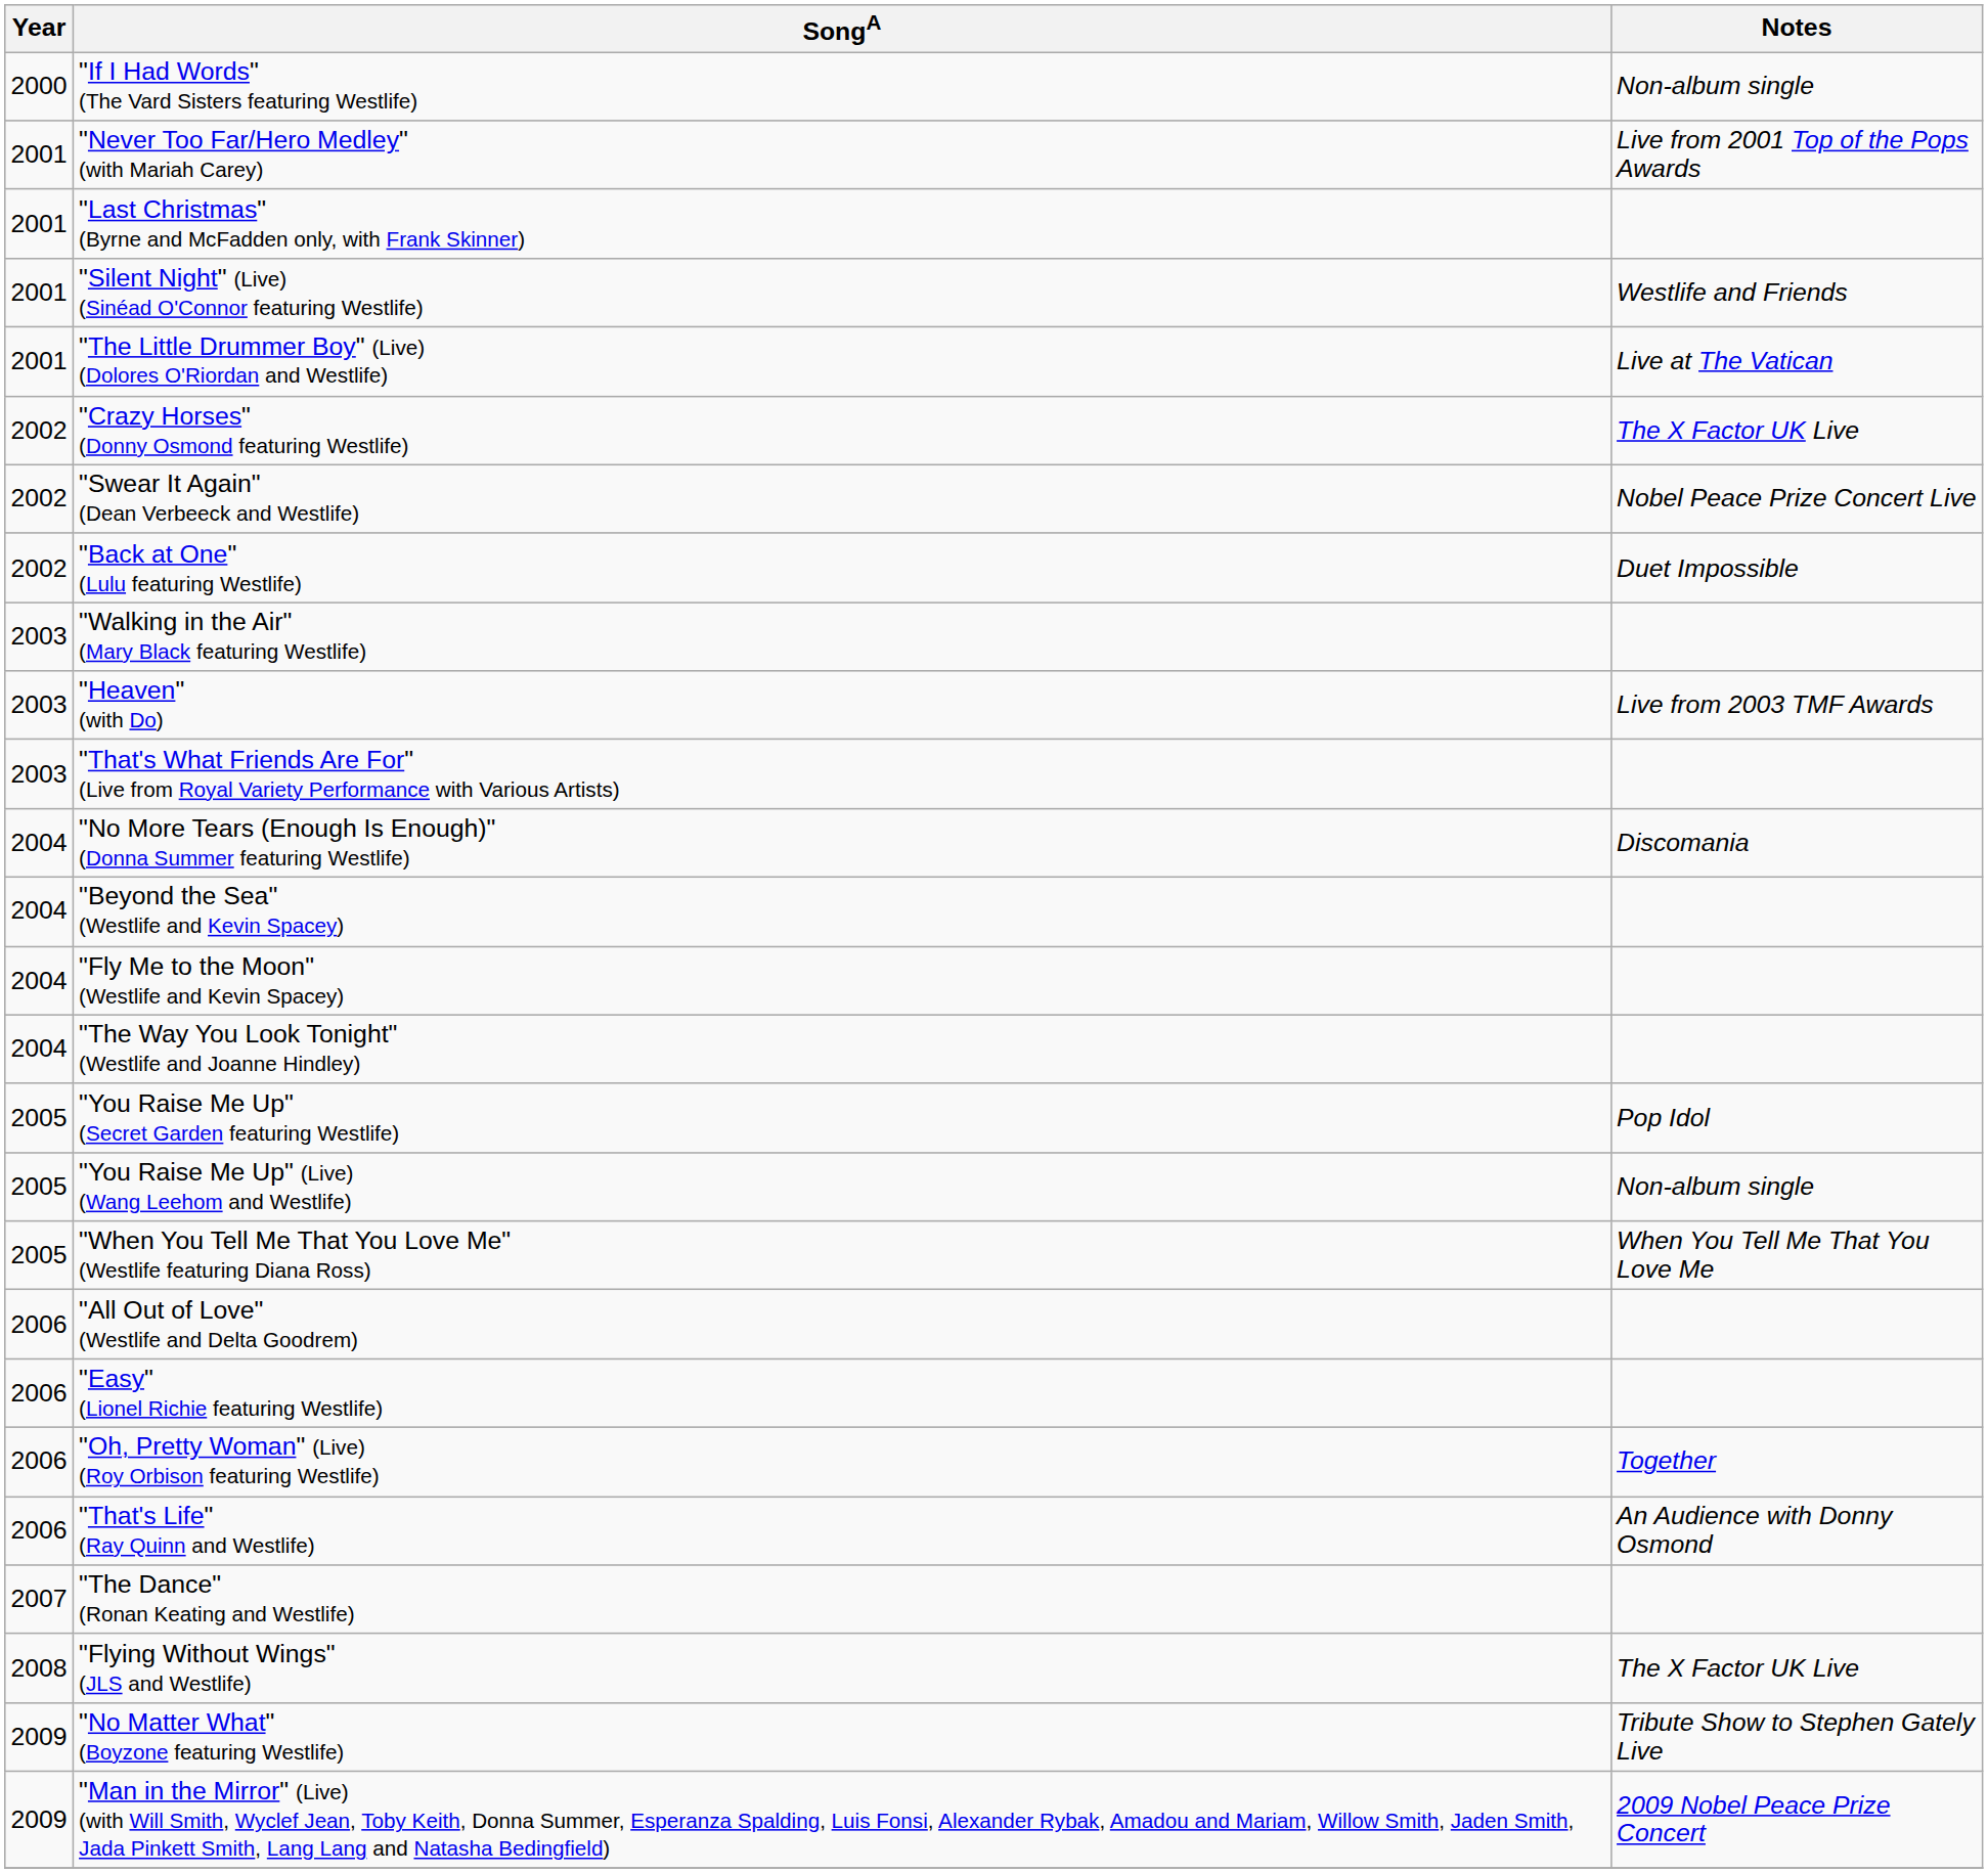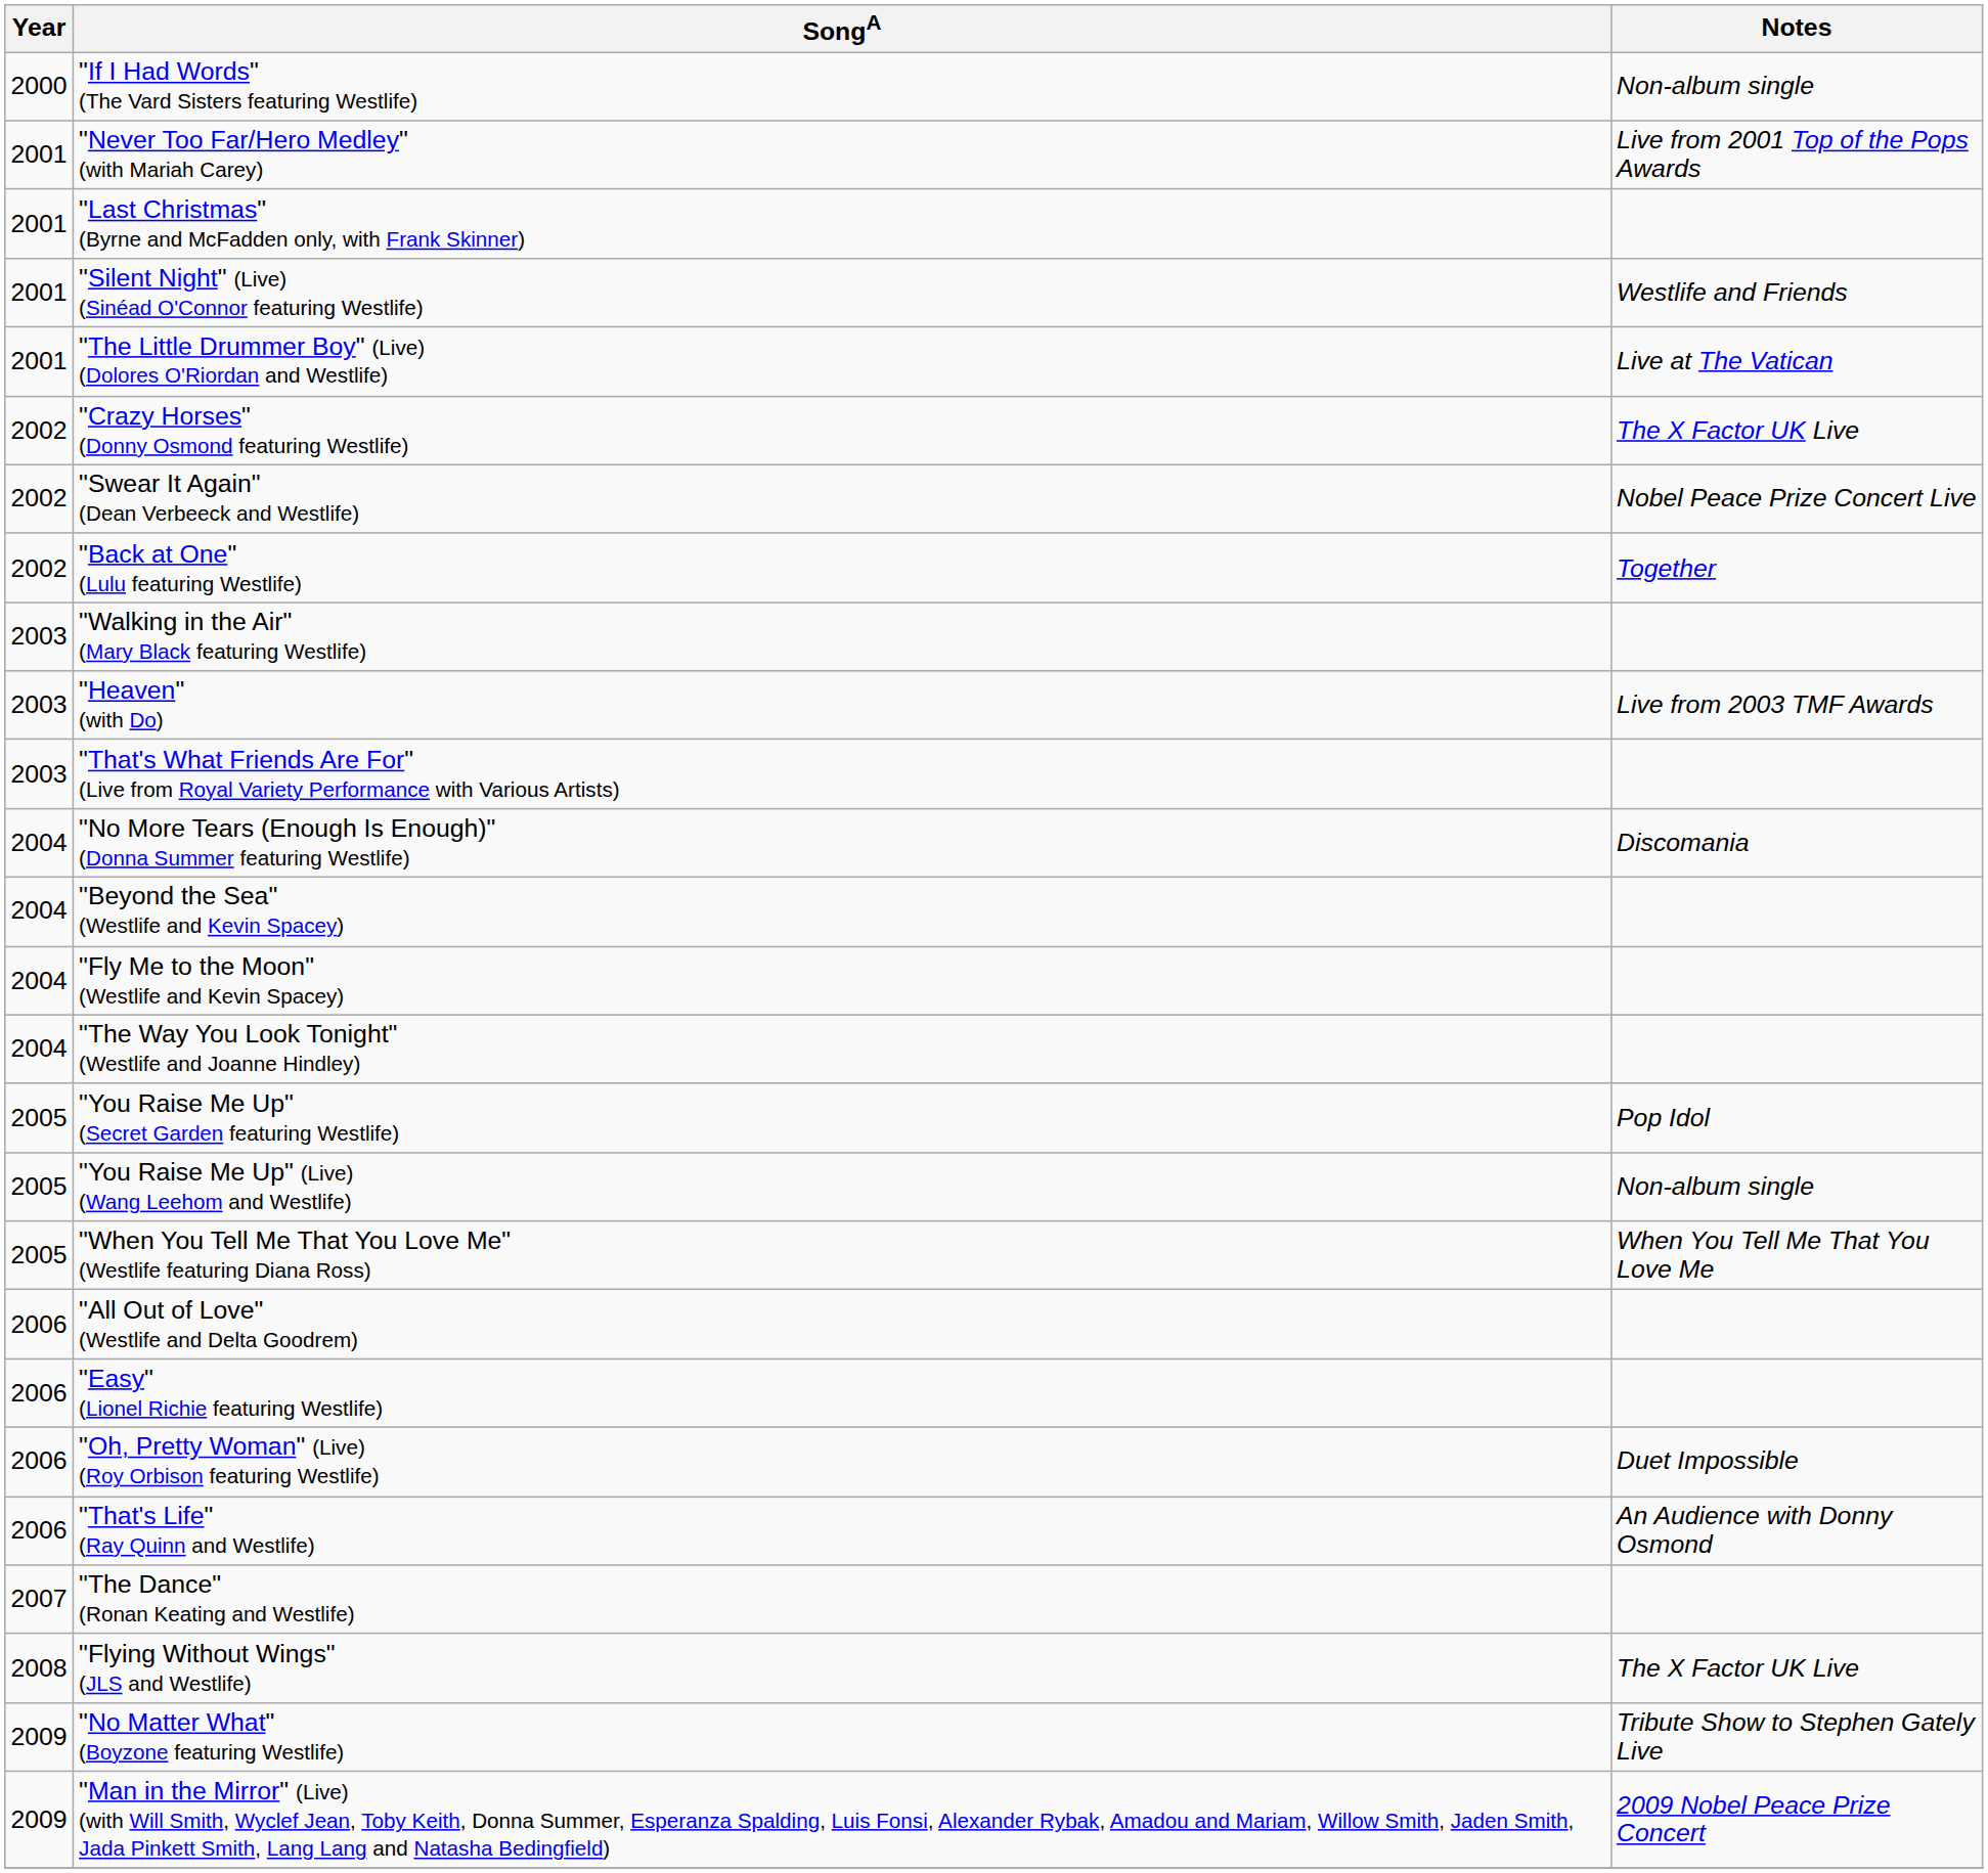 <table class="wikitable">
 <tr>
 <th>Year</th>
 <th>Song<sup>A</sup></th>
 <th>Notes</th>
 </tr>
 <tr>
 <td>2000</td>
 <td>"<a href='#'>If I Had Words</a>" <br><small>(The Vard Sisters featuring Westlife)</small></td>
 <td><em>Non-album single</em></td>
 </tr>
 <tr>
 <td>2001</td>
 <td>"<a href='#'>Never Too Far/Hero Medley</a>" <br><small>(with Mariah Carey)</small></td>
 <td><em>Live from 2001 <a href='#'>Top of the Pops</a> Awards</em></td>
 </tr>
 <tr>
 <td>2001</td>
 <td>"<a href='#'>Last Christmas</a>" <br><small>(Byrne and McFadden only, with <a href='#'>Frank Skinner</a>)</small></td>
 <td></td>
 </tr>
 <tr>
 <td>2001</td>
 <td>"<a href='#'>Silent Night</a>" <small>(Live)</small><br><small>(<a href='#'>Sinéad O'Connor</a> featuring Westlife)</small></td>
 <td><em>Westlife and Friends</em></td>
 </tr>
 <tr>
 <td>2001</td>
 <td>"<a href='#'>The Little Drummer Boy</a>" <small>(Live)</small><br><small>(<a href='#'>Dolores O'Riordan</a> and Westlife)</small></td>
 <td><em>Live at <a href='#'>The Vatican</a></em></td>
 </tr>
 <tr>
 <td>2002</td>
 <td>"<a href='#'>Crazy Horses</a>" <br><small>(<a href='#'>Donny Osmond</a> featuring Westlife)</small></td>
 <td><em><a href='#'>The X Factor UK</a> Live</em></td>
 </tr>
 <tr>
 <td>2002</td>
 <td>"Swear It Again" <br><small>(Dean Verbeeck and Westlife)</small></td>
 <td><em>Nobel Peace Prize Concert Live</em></td>
 </tr>
 <tr>
 <td>2002</td>
 <td>"<a href='#'>Back at One</a>" <br><small>(<a href='#'>Lulu</a> featuring Westlife)</small></td>
-<td><em>Duet Impossible</em></td>
+<td><em><a href='#'>Together</a></em></td>
 </tr>
 <tr>
 <td>2003</td>
 <td>"Walking in the Air" <br><small>(<a href='#'>Mary Black</a> featuring Westlife)</small></td>
 <td></td>
 </tr>
 <tr>
 <td>2003</td>
 <td>"<a href='#'>Heaven</a>" <br><small>(with <a href='#'>Do</a>)</small></td>
 <td><em>Live from 2003 TMF Awards</em></td>
 </tr>
 <tr>
 <td>2003</td>
 <td>"<a href='#'>That's What Friends Are For</a>" <br><small>(Live from <a href='#'>Royal Variety Performance</a> with Various Artists)</small></td>
 <td></td>
 </tr>
 <tr>
 <td>2004</td>
 <td>"No More Tears (Enough Is Enough)" <br><small>(<a href='#'>Donna Summer</a> featuring Westlife)</small></td>
 <td><em>Discomania</em></td>
 </tr>
 <tr>
 <td>2004</td>
 <td>"Beyond the Sea" <br><small>(Westlife and <a href='#'>Kevin Spacey</a>)</small></td>
 <td></td>
 </tr>
 <tr>
 <td>2004</td>
 <td>"Fly Me to the Moon" <br><small>(Westlife and Kevin Spacey)</small></td>
 <td></td>
 </tr>
 <tr>
 <td>2004</td>
 <td>"The Way You Look Tonight" <br><small>(Westlife and Joanne Hindley)</small></td>
 <td></td>
 </tr>
 <tr>
 <td>2005</td>
 <td>"You Raise Me Up" <br><small>(<a href='#'>Secret Garden</a> featuring Westlife)</small></td>
 <td><em>Pop Idol</em></td>
 </tr>
 <tr>
 <td>2005</td>
 <td>"You Raise Me Up" <small>(Live)</small><br><small>(<a href='#'>Wang Leehom</a> and Westlife)</small></td>
 <td><em>Non-album single</em></td>
 </tr>
 <tr>
 <td>2005</td>
 <td>"When You Tell Me That You Love Me" <br><small>(Westlife featuring Diana Ross)</small></td>
 <td><em>When You Tell Me That You Love Me</em></td>
 </tr>
 <tr>
 <td>2006</td>
 <td>"All Out of Love" <br><small>(Westlife and Delta Goodrem)</small></td>
 <td></td>
 </tr>
 <tr>
 <td>2006</td>
 <td>"<a href='#'>Easy</a>" <br><small>(<a href='#'>Lionel Richie</a> featuring Westlife)</small></td>
 <td></td>
 </tr>
 <tr>
 <td>2006</td>
 <td>"<a href='#'>Oh, Pretty Woman</a>" <small>(Live)</small><br><small>(<a href='#'>Roy Orbison</a> featuring Westlife)</small></td>
-<td><em><a href='#'>Together</a></em></td>
+<td><em>Duet Impossible</em></td>
 </tr>
 <tr>
 <td>2006</td>
 <td>"<a href='#'>That's Life</a>" <br><small>(<a href='#'>Ray Quinn</a> and Westlife)</small></td>
 <td><em>An Audience with Donny Osmond</em></td>
 </tr>
 <tr>
 <td>2007</td>
 <td>"The Dance" <br><small>(Ronan Keating and Westlife)</small></td>
 <td></td>
 </tr>
 <tr>
 <td>2008</td>
 <td>"Flying Without Wings" <br><small>(<a href='#'>JLS</a> and Westlife)</small></td>
 <td><em>The X Factor UK Live</em></td>
 </tr>
 <tr>
 <td>2009</td>
 <td>"<a href='#'>No Matter What</a>" <br><small>(<a href='#'>Boyzone</a> featuring Westlife)</small></td>
 <td><em>Tribute Show to Stephen Gately Live</em></td>
 </tr>
 <tr>
 <td>2009</td>
 <td>"<a href='#'>Man in the Mirror</a>" <small>(Live)</small><br><small>(with <a href='#'>Will Smith</a>, <a href='#'>Wyclef Jean</a>, <a href='#'>Toby Keith</a>, Donna Summer, <a href='#'>Esperanza Spalding</a>, <a href='#'>Luis Fonsi</a>, <a href='#'>Alexander Rybak</a>, <a href='#'>Amadou and Mariam</a>, <a href='#'>Willow Smith</a>, <a href='#'>Jaden Smith</a>, <a href='#'>Jada Pinkett Smith</a>, <a href='#'>Lang Lang</a> and <a href='#'>Natasha Bedingfield</a>)</small></td>
 <td><em><a href='#'>2009 Nobel Peace Prize Concert</a></em></td>
 </tr>
 <tr>
 </tr>
 </table>
